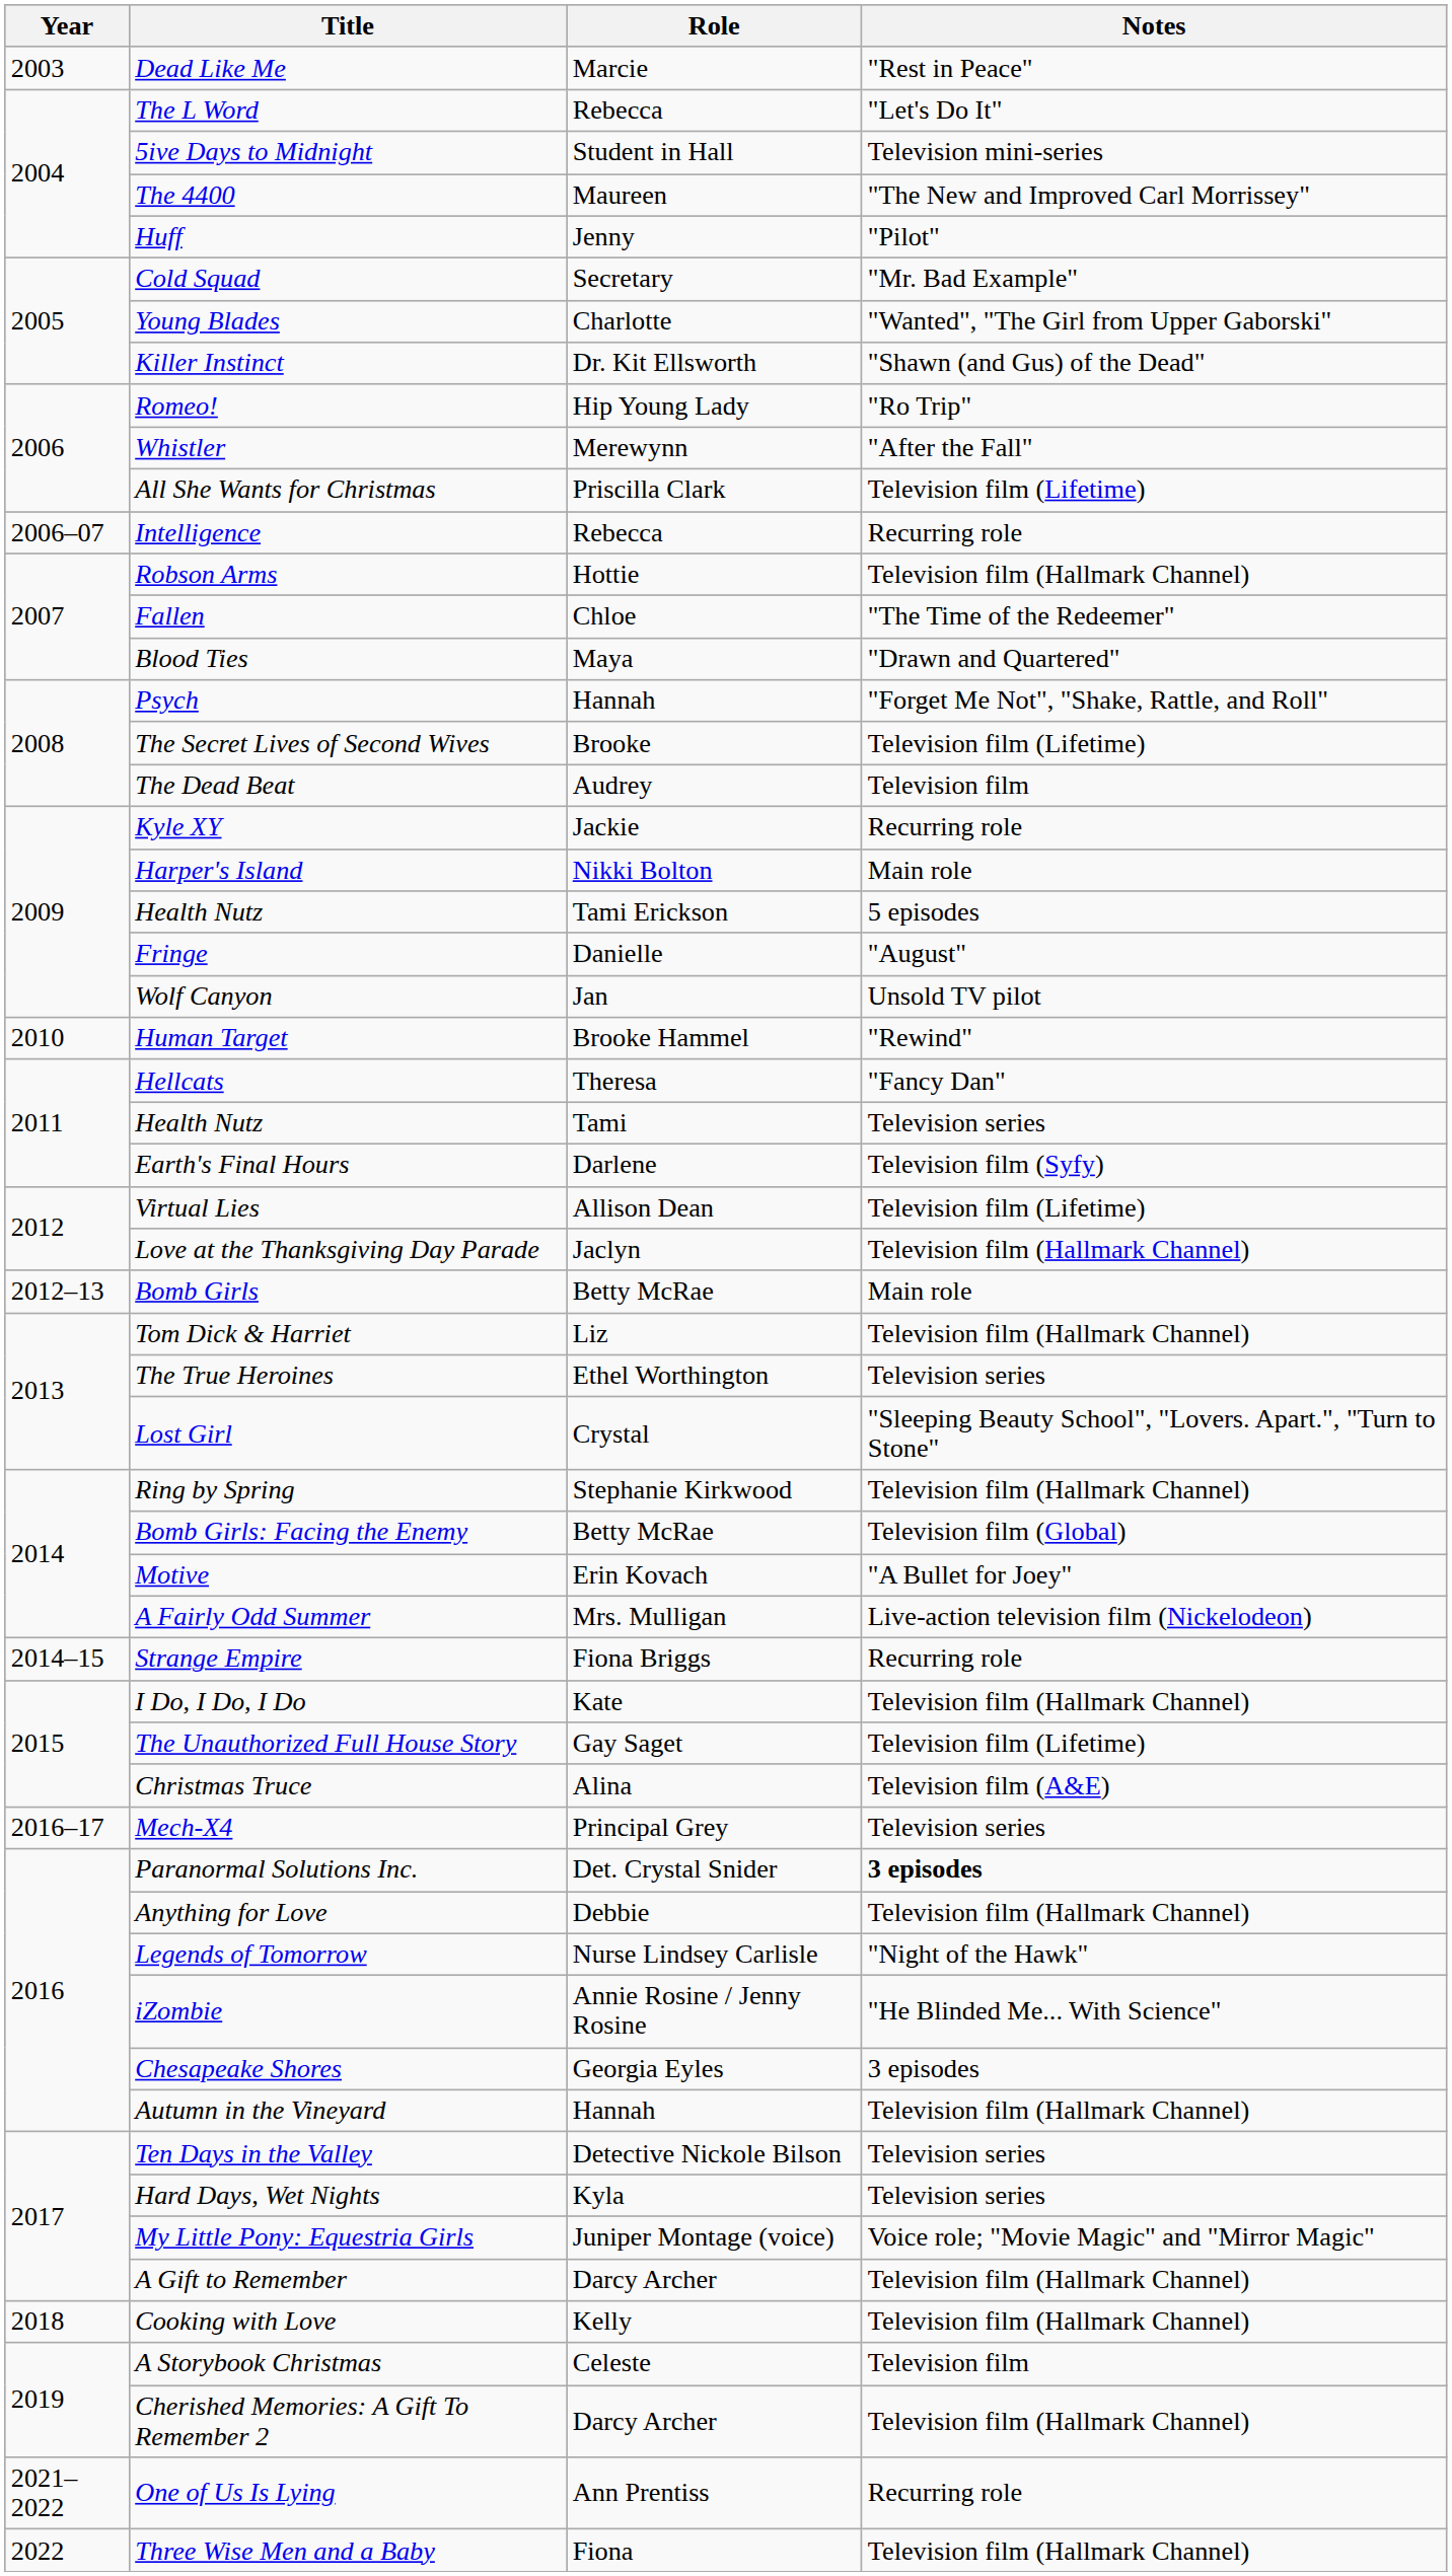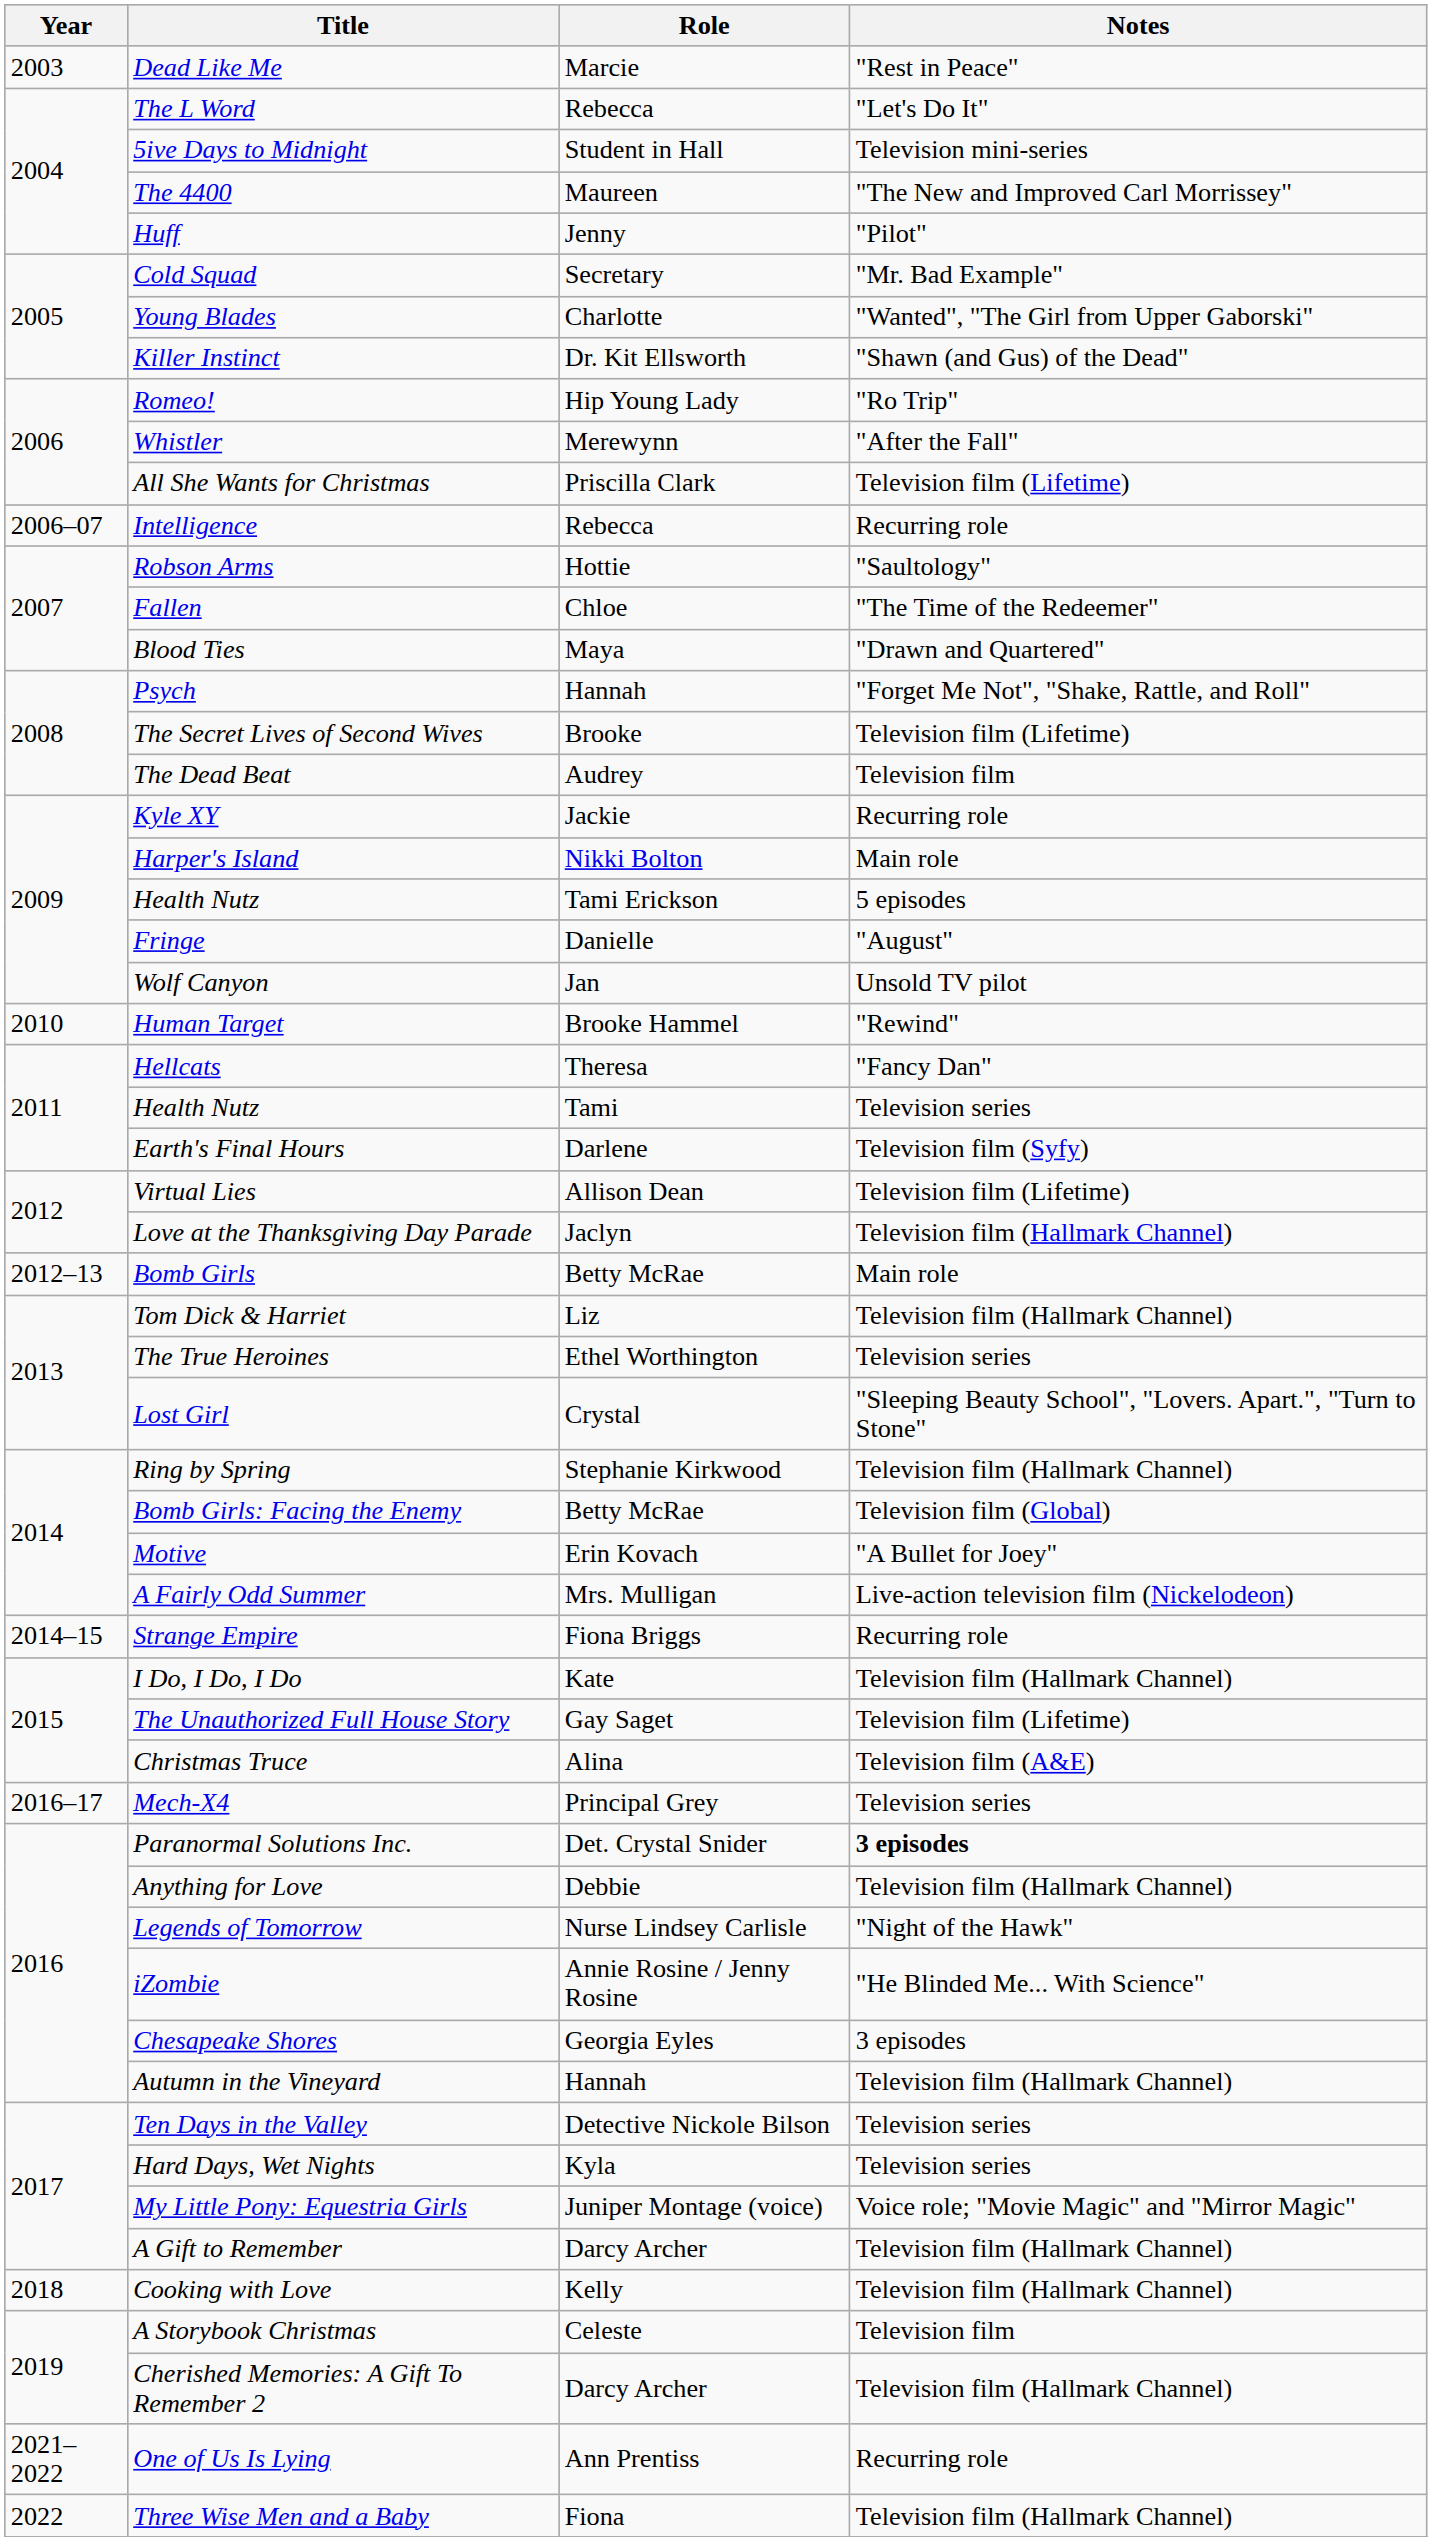 <table class="wikitable sortable">
 <tr>
 <th>Year</th>
 <th>Title</th>
 <th>Role</th>
 <th class="unsortable">Notes</th>
 </tr>
 <tr>
 <td>2003</td>
 <td><em><a href='#'>Dead Like Me</a></em></td>
 <td>Marcie</td>
 <td>"Rest in Peace"</td>
 </tr>
 <tr>
 <td rowspan=4>2004</td>
 <td data-sort-value="L Word, The"><em><a href='#'>The L Word</a></em></td>
 <td>Rebecca</td>
 <td>"Let's Do It"</td>
 </tr>
 <tr>
 <td><em><a href='#'>5ive Days to Midnight</a></em></td>
 <td>Student in Hall</td>
 <td>Television mini-series</td>
 </tr>
 <tr>
 <td data-sort-value="4400, The"><em><a href='#'>The 4400</a></em></td>
 <td>Maureen</td>
 <td>"The New and Improved Carl Morrissey"</td>
 </tr>
 <tr>
 <td><em><a href='#'>Huff</a></em></td>
 <td>Jenny</td>
 <td>"Pilot"</td>
 </tr>
 <tr>
 <td rowspan=3>2005</td>
 <td><em><a href='#'>Cold Squad</a></em></td>
 <td>Secretary</td>
 <td>"Mr. Bad Example"</td>
 </tr>
 <tr>
 <td><em><a href='#'>Young Blades</a></em></td>
 <td>Charlotte</td>
 <td>"Wanted", "The Girl from Upper Gaborski"</td>
 </tr>
 <tr>
 <td><em><a href='#'>Killer Instinct</a></em></td>
 <td>Dr. Kit Ellsworth</td>
 <td>"Shawn (and Gus) of the Dead"</td>
 </tr>
 <tr>
 <td rowspan=3>2006</td>
 <td><em><a href='#'>Romeo!</a></em></td>
 <td>Hip Young Lady</td>
 <td>"Ro Trip"</td>
 </tr>
 <tr>
 <td><em><a href='#'>Whistler</a></em></td>
 <td>Merewynn</td>
 <td>"After the Fall"</td>
 </tr>
 <tr>
 <td><em>All She Wants for Christmas</em></td>
 <td>Priscilla Clark</td>
 <td>Television film (<a href='#'>Lifetime</a>)</td>
 </tr>
 <tr>
 <td>2006–07</td>
 <td><em><a href='#'>Intelligence</a></em></td>
 <td>Rebecca</td>
 <td>Recurring role</td>
 </tr>
 <tr>
 <td rowspan=3>2007</td>
 <td><em><a href='#'>Robson Arms</a></em></td>
 <td>Hottie</td>
-<td>Television film (Hallmark Channel)</td>
+<td>"Saultology"</td>
 </tr>
 <tr>
 <td><em><a href='#'>Fallen</a></em></td>
 <td>Chloe</td>
 <td>"The Time of the Redeemer"</td>
 </tr>
 <tr>
 <td><em>Blood Ties</em></td>
 <td>Maya</td>
 <td>"Drawn and Quartered"</td>
 </tr>
 <tr>
 <td rowspan=3>2008</td>
 <td><em><a href='#'>Psych</a></em></td>
 <td>Hannah</td>
 <td>"Forget Me Not", "Shake, Rattle, and Roll"</td>
 </tr>
 <tr>
 <td data-sort-value="Secret Lives of Second Wives, The"><em>The Secret Lives of Second Wives</em></td>
 <td>Brooke</td>
 <td>Television film (Lifetime)</td>
 </tr>
 <tr>
 <td data-sort-value="Dead Beat, The"><em>The Dead Beat</em></td>
 <td>Audrey</td>
 <td>Television film</td>
 </tr>
 <tr>
 <td rowspan=5>2009</td>
 <td><em><a href='#'>Kyle XY</a></em></td>
 <td>Jackie</td>
 <td>Recurring role</td>
 </tr>
 <tr>
 <td><em><a href='#'>Harper's Island</a></em></td>
 <td><a href='#'>Nikki Bolton</a></td>
 <td>Main role</td>
 </tr>
 <tr>
 <td><em>Health Nutz</em></td>
 <td>Tami Erickson</td>
 <td>5 episodes</td>
 </tr>
 <tr>
 <td><em><a href='#'>Fringe</a></em></td>
 <td>Danielle</td>
 <td>"August"</td>
 </tr>
 <tr>
 <td><em>Wolf Canyon</em></td>
 <td>Jan</td>
 <td>Unsold TV pilot</td>
 </tr>
 <tr>
 <td>2010</td>
 <td><em><a href='#'>Human Target</a></em></td>
 <td>Brooke Hammel</td>
 <td>"Rewind"</td>
 </tr>
 <tr>
 <td rowspan=3>2011</td>
 <td><em><a href='#'>Hellcats</a></em></td>
 <td>Theresa</td>
 <td>"Fancy Dan"</td>
 </tr>
 <tr>
 <td><em>Health Nutz</em></td>
 <td>Tami</td>
 <td>Television series</td>
 </tr>
 <tr>
 <td><em>Earth's Final Hours</em></td>
 <td>Darlene</td>
 <td>Television film (<a href='#'>Syfy</a>)</td>
 </tr>
 <tr>
 <td rowspan=2>2012</td>
 <td><em>Virtual Lies</em></td>
 <td>Allison Dean</td>
 <td>Television film (Lifetime)</td>
 </tr>
 <tr>
 <td><em>Love at the Thanksgiving Day Parade</em></td>
 <td>Jaclyn</td>
 <td>Television film (<a href='#'>Hallmark Channel</a>)</td>
 </tr>
 <tr>
 <td>2012–13</td>
 <td><em><a href='#'>Bomb Girls</a></em></td>
 <td>Betty McRae</td>
 <td>Main role</td>
 </tr>
 <tr>
 <td rowspan=3>2013</td>
 <td><em>Tom Dick & Harriet</em></td>
 <td>Liz</td>
 <td>Television film (Hallmark Channel)</td>
 </tr>
 <tr>
 <td data-sort-value="True Heroines, The"><em>The True Heroines</em></td>
 <td>Ethel Worthington</td>
 <td>Television series</td>
 </tr>
 <tr>
 <td><em><a href='#'>Lost Girl</a></em></td>
 <td>Crystal</td>
 <td>"Sleeping Beauty School", "Lovers. Apart.", "Turn to Stone"</td>
 </tr>
 <tr>
 <td rowspan=4>2014</td>
 <td><em>Ring by Spring</em></td>
 <td>Stephanie Kirkwood</td>
 <td>Television film (Hallmark Channel)</td>
 </tr>
 <tr>
 <td><em><a href='#'>Bomb Girls: Facing the Enemy</a></em></td>
 <td>Betty McRae</td>
 <td>Television film (<a href='#'>Global</a>)</td>
 </tr>
 <tr>
 <td><em><a href='#'>Motive</a></em></td>
 <td>Erin Kovach</td>
 <td>"A Bullet for Joey"</td>
 </tr>
 <tr>
 <td data-sort-value="Fairly Odd Summer, A"><em><a href='#'>A Fairly Odd Summer</a></em></td>
 <td>Mrs. Mulligan</td>
 <td>Live-action television film (<a href='#'>Nickelodeon</a>)</td>
 </tr>
 <tr>
 <td>2014–15</td>
 <td><em><a href='#'>Strange Empire</a></em></td>
 <td>Fiona Briggs</td>
 <td>Recurring role</td>
 </tr>
 <tr>
 <td rowspan=3>2015</td>
 <td><em>I Do, I Do, I Do</em></td>
 <td>Kate</td>
 <td>Television film (Hallmark Channel)</td>
 </tr>
 <tr>
 <td data-sort-value="Unauthorized Full House Story, The"><em><a href='#'>The Unauthorized Full House Story</a></em></td>
 <td>Gay Saget</td>
 <td>Television film (Lifetime)</td>
 </tr>
 <tr>
 <td><em>Christmas Truce</em></td>
 <td>Alina</td>
 <td>Television film (<a href='#'>A&E</a>)</td>
 </tr>
 <tr>
 <td>2016–17</td>
 <td><em><a href='#'>Mech-X4</a></em></td>
 <td>Principal Grey</td>
 <td>Television series</td>
 </tr>
 <tr>
 <td rowspan=6>2016</td>
 <td><em>Paranormal Solutions Inc.</em></td>
 <td>Det. Crystal Snider</td>
 <td><strong>3 episodes</strong></td>
 </tr>
 <tr>
 <td><em>Anything for Love</em></td>
 <td>Debbie</td>
 <td>Television film (Hallmark Channel)</td>
 </tr>
 <tr>
 <td><em><a href='#'>Legends of Tomorrow</a></em></td>
 <td>Nurse Lindsey Carlisle</td>
 <td>"Night of the Hawk"</td>
 </tr>
 <tr>
 <td><em><a href='#'>iZombie</a></em></td>
 <td>Annie Rosine / Jenny Rosine</td>
 <td>"He Blinded Me... With Science"</td>
 </tr>
 <tr>
 <td><em><a href='#'>Chesapeake Shores</a></em></td>
 <td>Georgia Eyles</td>
 <td>3 episodes</td>
 </tr>
 <tr>
 <td><em>Autumn in the Vineyard</em></td>
 <td>Hannah</td>
 <td>Television film (Hallmark Channel)</td>
 </tr>
 <tr>
 <td rowspan=4>2017</td>
 <td><em><a href='#'>Ten Days in the Valley</a></em></td>
 <td>Detective Nickole Bilson</td>
 <td>Television series</td>
 </tr>
 <tr>
 <td><em>Hard Days, Wet Nights</em></td>
 <td>Kyla</td>
 <td>Television series</td>
 </tr>
 <tr>
 <td><em><a href='#'>My Little Pony: Equestria Girls</a></em></td>
 <td>Juniper Montage (voice)</td>
 <td>Voice role; "Movie Magic" and "Mirror Magic"</td>
 </tr>
 <tr>
 <td data-sort-value="Gift to Remember, A"><em>A Gift to Remember</em></td>
 <td>Darcy Archer</td>
 <td>Television film (Hallmark Channel)</td>
 </tr>
 <tr>
 <td>2018</td>
 <td><em>Cooking with Love</em></td>
 <td>Kelly</td>
 <td>Television film (Hallmark Channel)</td>
 </tr>
 <tr>
 <td rowspan=2>2019</td>
 <td data-sort-value="Storybook Christmas, A"><em>A Storybook Christmas</em></td>
 <td>Celeste</td>
 <td>Television film</td>
 </tr>
 <tr>
 <td><em>Cherished Memories: A Gift To Remember 2</em></td>
 <td>Darcy Archer</td>
 <td>Television film (Hallmark Channel)</td>
 </tr>
 <tr>
 <td>2021–2022</td>
 <td><em><a href='#'>One of Us Is Lying</a></em></td>
 <td>Ann Prentiss</td>
 <td>Recurring role</td>
 </tr>
 <tr>
 <td>2022</td>
 <td><em><a href='#'>Three Wise Men and a Baby</a></em></td>
 <td>Fiona</td>
 <td>Television film (Hallmark Channel)</td>
 </tr>
 <tr>
 </tr>
 </table>
